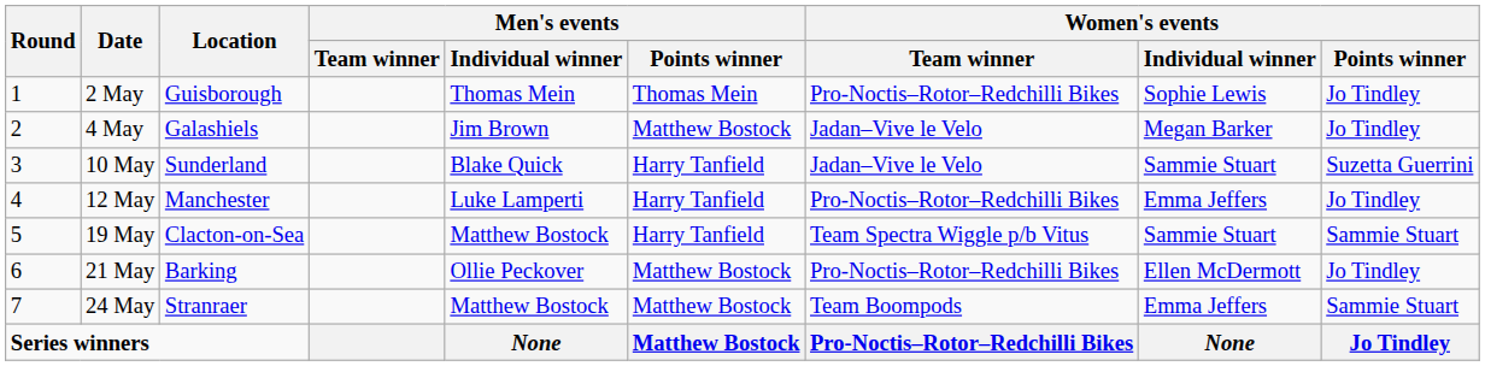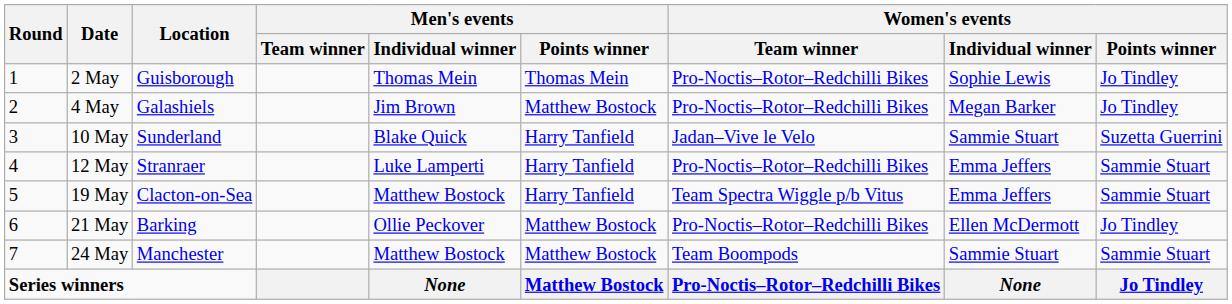 <table class=wikitable>
 <tr>
 <th rowspan=2>Round</th>
 <th rowspan=2>Date</th>
 <th rowspan=2>Location</th>
 <th colspan=3>Men's events</th>
 <th colspan=3>Women's events</th>
 </tr>
 <tr>
 <th>Team winner</th>
 <th>Individual winner</th>
 <th>Points winner</th>
 <th>Team winner</th>
 <th>Individual winner</th>
 <th>Points winner</th>
 </tr>
 <tr>
 <td>1</td>
 <td>2 May</td>
 <td><a href='#'>Guisborough</a></td>
 <td></td>
 <td><a href='#'>Thomas Mein</a></td>
 <td><a href='#'>Thomas Mein</a></td>
 <td><a href='#'>Pro-Noctis–Rotor–Redchilli Bikes</a></td>
 <td><a href='#'>Sophie Lewis</a></td>
 <td><a href='#'>Jo Tindley</a></td>
 </tr>
 <tr>
 <td>2</td>
 <td>4 May</td>
 <td><a href='#'>Galashiels</a></td>
 <td></td>
 <td><a href='#'>Jim Brown</a></td>
 <td><a href='#'>Matthew Bostock</a></td>
-<td><a href='#'>Jadan–Vive le Velo</a></td>
+<td><a href='#'>Pro-Noctis–Rotor–Redchilli Bikes</a></td>
 <td><a href='#'>Megan Barker</a></td>
 <td><a href='#'>Jo Tindley</a></td>
 </tr>
 <tr>
 <td>3</td>
 <td>10 May</td>
 <td><a href='#'>Sunderland</a></td>
 <td></td>
 <td><a href='#'>Blake Quick</a></td>
 <td><a href='#'>Harry Tanfield</a></td>
 <td><a href='#'>Jadan–Vive le Velo</a></td>
 <td><a href='#'>Sammie Stuart</a></td>
 <td><a href='#'>Suzetta Guerrini</a></td>
 </tr>
 <tr>
 <td>4</td>
 <td>12 May</td>
-<td><a href='#'>Manchester</a></td>
+<td><a href='#'>Stranraer</a></td>
 <td></td>
 <td><a href='#'>Luke Lamperti</a></td>
 <td><a href='#'>Harry Tanfield</a></td>
 <td><a href='#'>Pro-Noctis–Rotor–Redchilli Bikes</a></td>
 <td><a href='#'>Emma Jeffers</a></td>
-<td><a href='#'>Jo Tindley</a></td>
+<td><a href='#'>Sammie Stuart</a></td>
 </tr>
 <tr>
 <td>5</td>
 <td>19 May</td>
 <td><a href='#'>Clacton-on-Sea</a></td>
 <td></td>
 <td><a href='#'>Matthew Bostock</a></td>
 <td><a href='#'>Harry Tanfield</a></td>
 <td><a href='#'>Team Spectra Wiggle p/b Vitus</a></td>
-<td><a href='#'>Sammie Stuart</a></td>
+<td><a href='#'>Emma Jeffers</a></td>
 <td><a href='#'>Sammie Stuart</a></td>
 </tr>
 <tr>
 <td>6</td>
 <td>21 May</td>
 <td><a href='#'>Barking</a></td>
 <td></td>
 <td><a href='#'>Ollie Peckover</a></td>
 <td><a href='#'>Matthew Bostock</a></td>
 <td><a href='#'>Pro-Noctis–Rotor–Redchilli Bikes</a></td>
 <td><a href='#'>Ellen McDermott</a></td>
 <td><a href='#'>Jo Tindley</a></td>
 </tr>
 <tr>
 <td>7</td>
 <td>24 May</td>
-<td><a href='#'>Stranraer</a></td>
+<td><a href='#'>Manchester</a></td>
 <td></td>
 <td><a href='#'>Matthew Bostock</a></td>
 <td><a href='#'>Matthew Bostock</a></td>
 <td><a href='#'>Team Boompods</a></td>
-<td><a href='#'>Emma Jeffers</a></td>
+<td><a href='#'>Sammie Stuart</a></td>
 <td><a href='#'>Sammie Stuart</a></td>
 </tr>
 <tr>
 <td colspan="3"><strong>Series winners</strong></td>
 <th></th>
 <th><em>None</em></th>
 <th><a href='#'>Matthew Bostock</a></th>
 <th><a href='#'>Pro-Noctis–Rotor–Redchilli Bikes</a></th>
 <th><em>None</em></th>
 <th><a href='#'>Jo Tindley</a></th>
 </tr>
 </table>
